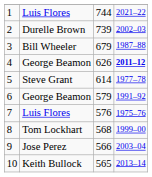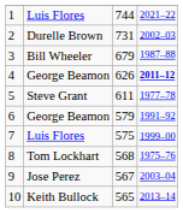 <table class="wikitable">
 <tr>
 </tr>
 <tr>
 <td>1</td>
 <td><a href='#'>Luis Flores</a></td>
 <td>744</td>
 <td style="font-size:80%;"><a href='#'>2021–22</a></td>
 </tr>
 <tr>
 <td>2</td>
 <td>Durelle Brown</td>
-<td>739</td>
+<td>731</td>
 <td style="font-size:80%;"><a href='#'>2002–03</a></td>
 </tr>
 <tr>
 <td>3</td>
 <td>Bill Wheeler</td>
 <td>679</td>
 <td style="font-size:80%;"><a href='#'>1987–88</a></td>
 </tr>
 <tr>
 <td>4</td>
 <td>George Beamon</td>
 <td>626</td>
 <td style="font-size:80%;"><strong><a href='#'>2011–12</a></strong></td>
 </tr>
 <tr>
 <td>5</td>
 <td>Steve Grant</td>
-<td>614</td>
+<td>611</td>
 <td style="font-size:80%;"><a href='#'>1977–78</a></td>
 </tr>
 <tr>
 <td>6</td>
 <td>George Beamon</td>
 <td>579</td>
 <td style="font-size:80%;"><a href='#'>1991–92</a></td>
 </tr>
 <tr>
 <td>7</td>
 <td><a href='#'>Luis Flores</a></td>
-<td>576</td>
-<td style="font-size:80%;"><a href='#'>1975–76</a></td>
+<td>575</td>
+<td style="font-size:80%;"><a href='#'>1999–00</a></td>
 </tr>
 <tr>
 <td>8</td>
 <td>Tom Lockhart</td>
 <td>568</td>
-<td style="font-size:80%;"><a href='#'>1999–00</a></td>
+<td style="font-size:80%;"><a href='#'>1975–76</a></td>
 </tr>
 <tr>
 <td>9</td>
 <td>Jose Perez</td>
-<td>566</td>
+<td>567</td>
 <td style="font-size:80%;"><a href='#'>2003–04</a></td>
 </tr>
 <tr>
 <td>10</td>
 <td>Keith Bullock</td>
 <td>565</td>
 <td style="font-size:80%;"><a href='#'>2013–14</a></td>
 </tr>
 </table>
